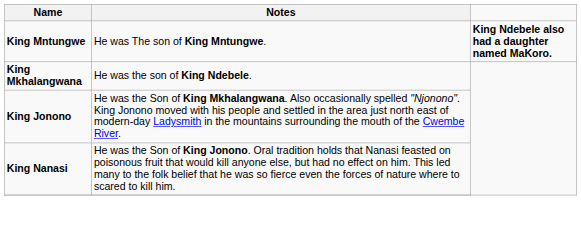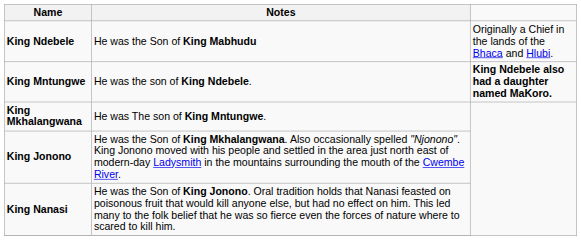 <table class="wikitable">
 <tr>
 <th>Name</th>
 <th>Notes</th>
 </tr>
 <tr>
+<td><strong>King Ndebele</strong></td>
+<td>He was the Son of <strong>King Mabhudu</strong></td>
+<td>Originally a Chief in the lands of the <a href='#'>Bhaca</a> and <a href='#'>Hlubi</a>.</td>
+</tr>
+<tr>
 <td><strong>King Mntungwe</strong></td>
-<td>He was The son of <strong>King Mntungwe</strong>.</td>
+<td>He was the son of <strong>King Ndebele</strong>.</td>
 <td><strong>King Ndebele also had a daughter named MaKoro.</strong></td>
 </tr>
 <tr>
 <td><strong>King Mkhalangwana</strong></td>
-<td>He was the son of <strong>King Ndebele</strong>.</td>
+<td>He was The son of <strong>King Mntungwe</strong>.</td>
 </tr>
 <tr>
 <td><strong>King Jonono</strong></td>
 <td>He was the Son of <strong>King Mkhalangwana</strong>. Also occasionally spelled <em>"Njonono"</em>. King Jonono moved with his people and settled in the area just north east of modern-day <a href='#'>Ladysmith</a> in the mountains surrounding the mouth of the <a href='#'>Cwembe River</a>.</td>
 </tr>
 <tr>
 <td><strong>King Nanasi</strong></td>
 <td>He was the Son of <strong>King Jonono</strong>. Oral tradition holds that Nanasi feasted on poisonous fruit that would kill anyone else, but had no effect on him. This led many to the folk belief that he was so fierce even the forces of nature where to scared to kill him.</td>
 </tr>
 <tr>
 </tr>
 </table>
